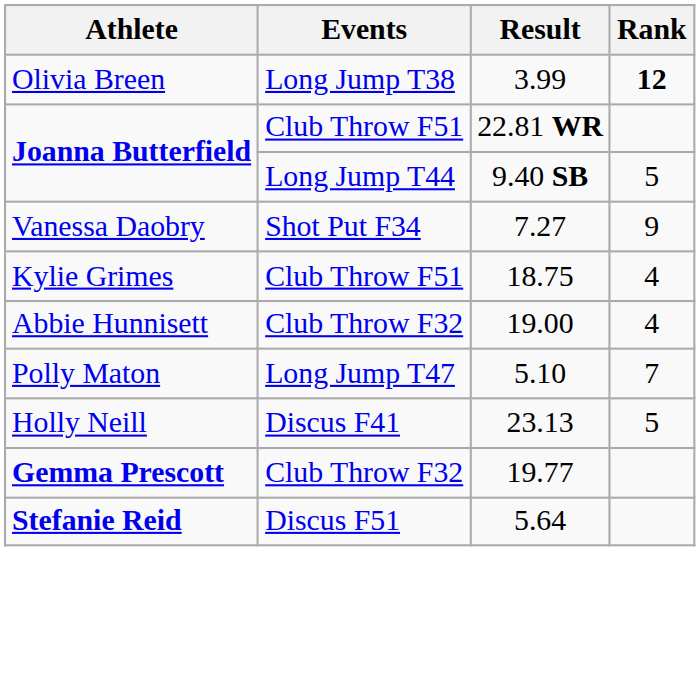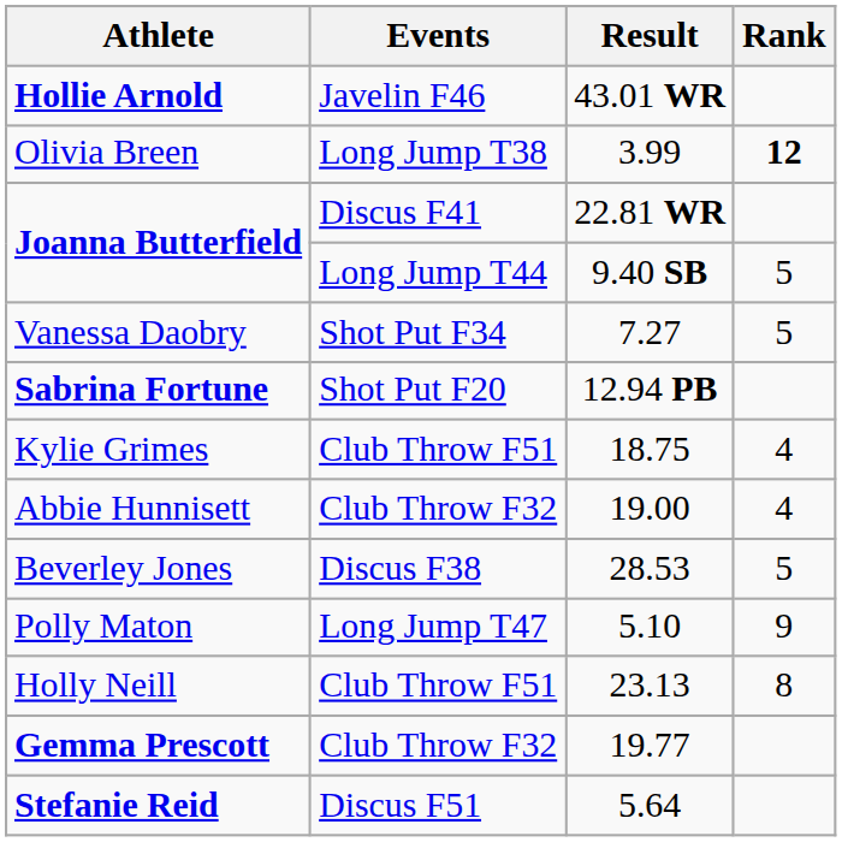 <table class=wikitable style="font-size:90%">
 <tr>
 <th>Athlete</th>
 <th>Events</th>
 <th>Result</th>
 <th>Rank</th>
+</tr>
+<tr align=center>
+<td align=left><strong><a href='#'>Hollie Arnold</a></strong></td>
+<td align=left><a href='#'>Javelin F46</a></td>
+<td>43.01 <strong>WR</strong></td>
+<td></td>
 </tr>
 <tr align=center>
 <td align=left><a href='#'>Olivia Breen</a></td>
 <td align=left><a href='#'>Long Jump T38</a></td>
 <td>3.99</td>
 <td><strong>12</strong></td>
 </tr>
 <tr align=center>
 <td style="text-align:left;" rowspan="2"><strong><a href='#'>Joanna Butterfield</a></strong></td>
-<td align=left><a href='#'>Club Throw F51</a></td>
+<td align=left><a href='#'>Discus F41</a></td>
 <td>22.81 <strong>WR</strong></td>
 <td></td>
 </tr>
 <tr align=center>
 <td align=left><a href='#'>Long Jump T44</a></td>
 <td>9.40 <strong>SB</strong></td>
 <td>5</td>
 </tr>
 <tr align=center>
 <td align=left><a href='#'>Vanessa Daobry</a></td>
 <td align=left><a href='#'>Shot Put F34</a></td>
 <td>7.27</td>
-<td>9</td>
+<td>5</td>
+</tr>
+<tr align=center>
+<td align=left><strong><a href='#'>Sabrina Fortune</a></strong></td>
+<td align=left><a href='#'>Shot Put F20</a></td>
+<td>12.94 <strong>PB</strong></td>
+<td></td>
 </tr>
 <tr align=center>
 <td align=left><a href='#'>Kylie Grimes</a></td>
 <td align=left><a href='#'>Club Throw F51</a></td>
 <td>18.75</td>
 <td>4</td>
 </tr>
 <tr align=center>
 <td align=left><a href='#'>Abbie Hunnisett</a></td>
 <td align=left><a href='#'>Club Throw F32</a></td>
 <td>19.00</td>
 <td>4</td>
 </tr>
 <tr align=center>
+<td align=left><a href='#'>Beverley Jones</a></td>
+<td align=left><a href='#'>Discus F38</a></td>
+<td>28.53</td>
+<td>5</td>
+</tr>
+<tr align=center>
 <td align=left><a href='#'>Polly Maton</a></td>
 <td align=left><a href='#'>Long Jump T47</a></td>
 <td>5.10</td>
-<td>7</td>
+<td>9</td>
 </tr>
 <tr align=center>
 <td align=left><a href='#'>Holly Neill</a></td>
-<td align=left><a href='#'>Discus F41</a></td>
+<td align=left><a href='#'>Club Throw F51</a></td>
 <td>23.13</td>
-<td>5</td>
+<td>8</td>
 </tr>
 <tr align=center>
 <td align=left><strong><a href='#'>Gemma Prescott</a></strong></td>
 <td align=left><a href='#'>Club Throw F32</a></td>
 <td>19.77</td>
 <td></td>
 </tr>
 <tr align=center>
 <td align=left><strong><a href='#'>Stefanie Reid</a></strong></td>
 <td align=left><a href='#'>Discus F51</a></td>
 <td>5.64</td>
 <td></td>
 </tr>
 </table>
